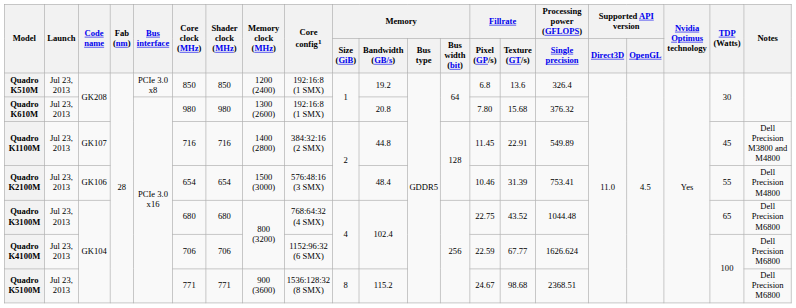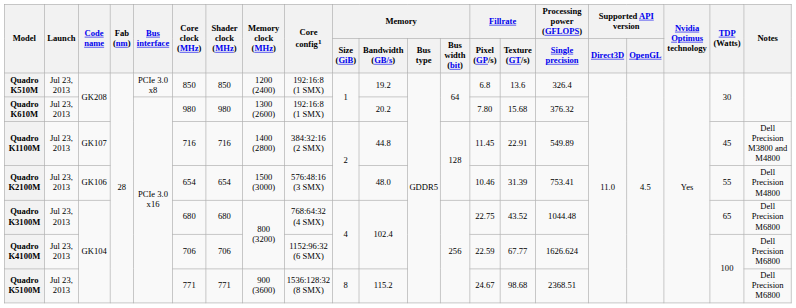 <table class="mw-datatable wikitable sortable sort-under" style="font-size:85%; text-align:center;">
 <tr>
 <th rowspan=2>Model</th>
 <th rowspan="2">Launch</th>
 <th rowspan=2><a href='#'>Code name</a></th>
 <th rowspan=2>Fab (<a href='#'>nm</a>)</th>
 <th rowspan=2><a href='#'>Bus</a> <a href='#'>interface</a></th>
 <th rowspan=2>Core clock (<a href='#'>MHz</a>)</th>
 <th rowspan=2>Shader clock (<a href='#'>MHz</a>)</th>
 <th rowspan=2>Memory clock (<a href='#'>MHz</a>)</th>
 <th rowspan="2">Core config<sup>1</sup></th>
 <th colspan=4>Memory</th>
 <th colspan="2"><a href='#'>Fillrate</a></th>
 <th>Processing power (<a href='#'>GFLOPS</a>)</th>
 <th colspan=2>Supported <a href='#'>API</a> version</th>
 <th rowspan=2><a href='#'>Nvidia Optimus</a><br>technology</th>
 <th rowspan=2><a href='#'>TDP</a> (Watts)</th>
 <th rowspan=2>Notes</th>
 </tr>
 <tr>
 <th>Size (<a href='#'>GiB</a>)</th>
 <th>Bandwidth (<a href='#'>GB/s</a>)</th>
 <th>Bus type</th>
 <th>Bus width (<a href='#'>bit</a>)</th>
 <th>Pixel (<a href='#'>GP</a>/s)</th>
 <th>Texture (<a href='#'>GT</a>/s)</th>
 <th><a href='#'>Single precision</a></th>
 <th><a href='#'>Direct3D</a></th>
 <th><a href='#'>OpenGL</a></th>
 </tr>
 <tr>
 <th>Quadro K510M</th>
 <td>Jul 23, 2013</td>
 <td rowspan="2">GK208</td>
 <td rowspan="7">28</td>
 <td>PCIe 3.0 x8</td>
 <td>850</td>
 <td>850</td>
 <td>1200<br>(2400)</td>
 <td>192:16:8<br>(1 SMX)</td>
 <td rowspan="2">1</td>
 <td>19.2</td>
 <td rowspan="7">GDDR5</td>
 <td rowspan="2">64</td>
 <td>6.8</td>
 <td>13.6</td>
 <td>326.4</td>
 <td rowspan="7">11.0</td>
 <td rowspan="7">4.5</td>
 <td rowspan="7">Yes</td>
 <td rowspan="2">30</td>
 <td rowspan="2"></td>
 </tr>
 <tr>
 <th>Quadro K610M</th>
 <td>Jul 23, 2013</td>
 <td rowspan="6">PCIe 3.0 x16</td>
 <td>980</td>
 <td>980</td>
 <td>1300<br>(2600)</td>
 <td>192:16:8<br>(1 SMX)</td>
-<td>20.8</td>
+<td>20.2</td>
 <td>7.80</td>
 <td>15.68</td>
 <td>376.32</td>
 </tr>
 <tr>
 <th>Quadro K1100M</th>
 <td>Jul 23, 2013</td>
 <td>GK107</td>
 <td>716</td>
 <td>716</td>
 <td>1400<br>(2800)</td>
 <td>384:32:16<br>(2 SMX)</td>
 <td rowspan="2">2</td>
 <td>44.8</td>
 <td rowspan="2">128</td>
 <td>11.45</td>
 <td>22.91</td>
 <td>549.89</td>
 <td>45</td>
 <td>Dell Precision M3800 and M4800</td>
 </tr>
 <tr>
 <th>Quadro K2100M</th>
 <td>Jul 23, 2013</td>
 <td>GK106</td>
 <td>654</td>
 <td>654</td>
 <td>1500<br>(3000)</td>
 <td>576:48:16<br>(3 SMX)</td>
-<td>48.4</td>
+<td>48.0</td>
 <td>10.46</td>
 <td>31.39</td>
 <td>753.41</td>
 <td>55</td>
 <td>Dell Precision M4800</td>
 </tr>
 <tr>
 <th>Quadro K3100M</th>
 <td>Jul 23, 2013</td>
 <td rowspan="3">GK104</td>
 <td>680</td>
 <td>680</td>
 <td rowspan="2">800<br>(3200)</td>
 <td>768:64:32<br>(4 SMX)</td>
 <td rowspan="2">4</td>
 <td rowspan="2">102.4</td>
 <td rowspan="3">256</td>
 <td>22.75</td>
 <td>43.52</td>
 <td>1044.48</td>
 <td>65</td>
 <td>Dell Precision M6800</td>
 </tr>
 <tr>
 <th>Quadro K4100M</th>
 <td>Jul 23, 2013</td>
 <td>706</td>
 <td>706</td>
 <td>1152:96:32<br>(6 SMX)</td>
 <td>22.59</td>
 <td>67.77</td>
 <td>1626.624</td>
 <td rowspan="2">100</td>
 <td>Dell Precision M6800</td>
 </tr>
 <tr>
 <th>Quadro K5100M</th>
 <td>Jul 23, 2013</td>
 <td>771</td>
 <td>771</td>
 <td>900<br>(3600)</td>
 <td>1536:128:32<br>(8 SMX)</td>
 <td>8</td>
 <td>115.2</td>
 <td>24.67</td>
 <td>98.68</td>
 <td>2368.51</td>
 <td>Dell Precision M6800</td>
 </tr>
 </table>
